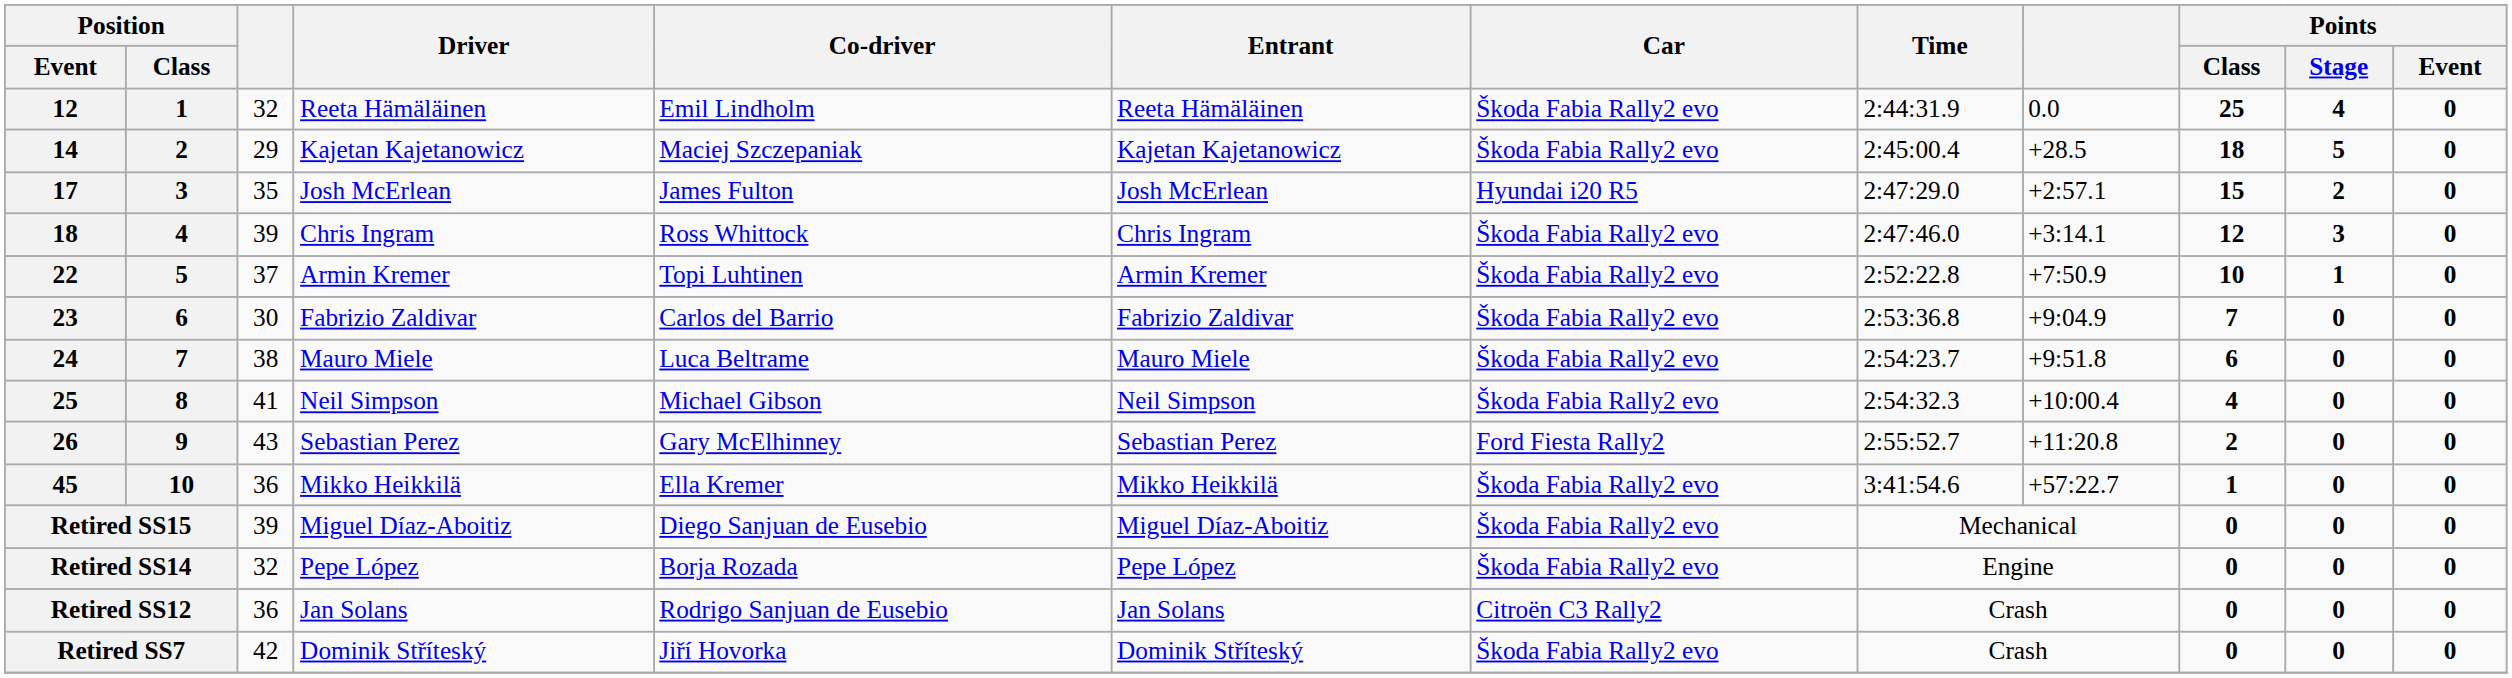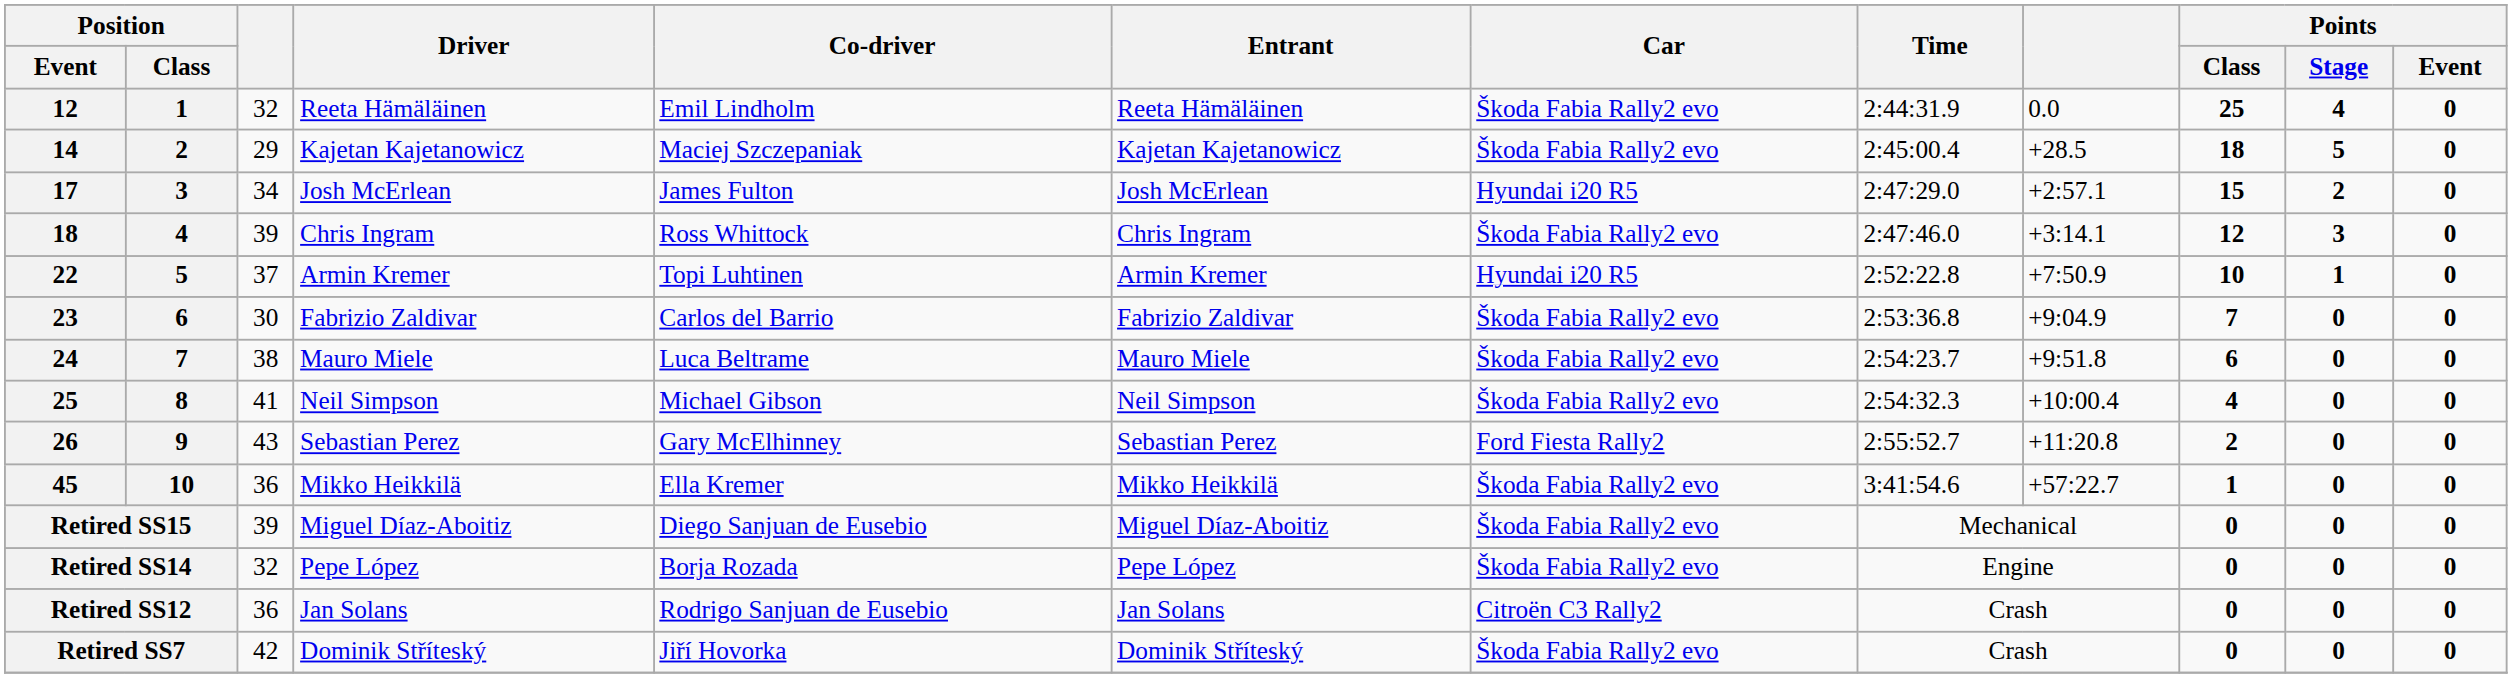 <table class="wikitable" width=85% style="font-size: 85%;">
 <tr>
 <th colspan="2">Position</th>
 <th rowspan="2"></th>
 <th rowspan="2">Driver</th>
 <th rowspan="2">Co-driver</th>
 <th rowspan="2">Entrant</th>
 <th rowspan="2">Car</th>
 <th rowspan="2">Time</th>
 <th rowspan="2"></th>
 <th colspan="3">Points</th>
 </tr>
 <tr>
 <th>Event</th>
 <th>Class</th>
 <th>Class</th>
 <th><a href='#'>Stage</a></th>
 <th>Event</th>
 </tr>
 <tr>
 <th>12</th>
 <th>1</th>
 <td align="center">32</td>
 <td><a href='#'>Reeta Hämäläinen</a></td>
 <td><a href='#'>Emil Lindholm</a></td>
 <td><a href='#'>Reeta Hämäläinen</a></td>
 <td><a href='#'>Škoda Fabia Rally2 evo</a></td>
 <td>2:44:31.9</td>
 <td>0.0</td>
 <td align="center"><strong>25</strong></td>
 <td align="center"><strong>4</strong></td>
 <td align="center"><strong>0</strong></td>
 </tr>
 <tr>
 <th>14</th>
 <th>2</th>
 <td align="center">29</td>
 <td><a href='#'>Kajetan Kajetanowicz</a></td>
 <td><a href='#'>Maciej Szczepaniak</a></td>
 <td><a href='#'>Kajetan Kajetanowicz</a></td>
 <td><a href='#'>Škoda Fabia Rally2 evo</a></td>
 <td>2:45:00.4</td>
 <td>+28.5</td>
 <td align="center"><strong>18</strong></td>
 <td align="center"><strong>5</strong></td>
 <td align="center"><strong>0</strong></td>
 </tr>
 <tr>
 <th>17</th>
 <th>3</th>
-<td align="center">35</td>
+<td align="center">34</td>
 <td><a href='#'>Josh McErlean</a></td>
 <td><a href='#'>James Fulton</a></td>
 <td><a href='#'>Josh McErlean</a></td>
 <td><a href='#'>Hyundai i20 R5</a></td>
 <td>2:47:29.0</td>
 <td>+2:57.1</td>
 <td align="center"><strong>15</strong></td>
 <td align="center"><strong>2</strong></td>
 <td align="center"><strong>0</strong></td>
 </tr>
 <tr>
 <th>18</th>
 <th>4</th>
 <td align="center">39</td>
 <td><a href='#'>Chris Ingram</a></td>
 <td><a href='#'>Ross Whittock</a></td>
 <td><a href='#'>Chris Ingram</a></td>
 <td><a href='#'>Škoda Fabia Rally2 evo</a></td>
 <td>2:47:46.0</td>
 <td>+3:14.1</td>
 <td align="center"><strong>12</strong></td>
 <td align="center"><strong>3</strong></td>
 <td align="center"><strong>0</strong></td>
 </tr>
 <tr>
 <th>22</th>
 <th>5</th>
 <td align="center">37</td>
 <td><a href='#'>Armin Kremer</a></td>
 <td><a href='#'>Topi Luhtinen</a></td>
 <td><a href='#'>Armin Kremer</a></td>
-<td><a href='#'>Škoda Fabia Rally2 evo</a></td>
+<td><a href='#'>Hyundai i20 R5</a></td>
 <td>2:52:22.8</td>
 <td>+7:50.9</td>
 <td align="center"><strong>10</strong></td>
 <td align="center"><strong>1</strong></td>
 <td align="center"><strong>0</strong></td>
 </tr>
 <tr>
 <th>23</th>
 <th>6</th>
 <td align="center">30</td>
 <td><a href='#'>Fabrizio Zaldivar</a></td>
 <td><a href='#'>Carlos del Barrio</a></td>
 <td><a href='#'>Fabrizio Zaldivar</a></td>
 <td><a href='#'>Škoda Fabia Rally2 evo</a></td>
 <td>2:53:36.8</td>
 <td>+9:04.9</td>
 <td align="center"><strong>7</strong></td>
 <td align="center"><strong>0</strong></td>
 <td align="center"><strong>0</strong></td>
 </tr>
 <tr>
 <th>24</th>
 <th>7</th>
 <td align="center">38</td>
 <td><a href='#'>Mauro Miele</a></td>
 <td><a href='#'>Luca Beltrame</a></td>
 <td><a href='#'>Mauro Miele</a></td>
 <td><a href='#'>Škoda Fabia Rally2 evo</a></td>
 <td>2:54:23.7</td>
 <td>+9:51.8</td>
 <td align="center"><strong>6</strong></td>
 <td align="center"><strong>0</strong></td>
 <td align="center"><strong>0</strong></td>
 </tr>
 <tr>
 <th>25</th>
 <th>8</th>
 <td align="center">41</td>
 <td><a href='#'>Neil Simpson</a></td>
 <td><a href='#'>Michael Gibson</a></td>
 <td><a href='#'>Neil Simpson</a></td>
 <td><a href='#'>Škoda Fabia Rally2 evo</a></td>
 <td>2:54:32.3</td>
 <td>+10:00.4</td>
 <td align="center"><strong>4</strong></td>
 <td align="center"><strong>0</strong></td>
 <td align="center"><strong>0</strong></td>
 </tr>
 <tr>
 <th>26</th>
 <th>9</th>
 <td align="center">43</td>
 <td><a href='#'>Sebastian Perez</a></td>
 <td><a href='#'>Gary McElhinney</a></td>
 <td><a href='#'>Sebastian Perez</a></td>
 <td><a href='#'>Ford Fiesta Rally2</a></td>
 <td>2:55:52.7</td>
 <td>+11:20.8</td>
 <td align="center"><strong>2</strong></td>
 <td align="center"><strong>0</strong></td>
 <td align="center"><strong>0</strong></td>
 </tr>
 <tr>
 <th>45</th>
 <th>10</th>
 <td align="center">36</td>
 <td><a href='#'>Mikko Heikkilä</a></td>
 <td><a href='#'>Ella Kremer</a></td>
 <td><a href='#'>Mikko Heikkilä</a></td>
 <td><a href='#'>Škoda Fabia Rally2 evo</a></td>
 <td>3:41:54.6</td>
 <td>+57:22.7</td>
 <td align="center"><strong>1</strong></td>
 <td align="center"><strong>0</strong></td>
 <td align="center"><strong>0</strong></td>
 </tr>
 <tr>
 <th colspan="2">Retired SS15</th>
 <td align="center">39</td>
 <td><a href='#'>Miguel Díaz-Aboitiz</a></td>
 <td><a href='#'>Diego Sanjuan de Eusebio</a></td>
 <td><a href='#'>Miguel Díaz-Aboitiz</a></td>
 <td><a href='#'>Škoda Fabia Rally2 evo</a></td>
 <td colspan="2" align="center">Mechanical</td>
 <td align="center"><strong>0</strong></td>
 <td align="center"><strong>0</strong></td>
 <td align="center"><strong>0</strong></td>
 </tr>
 <tr>
 <th colspan="2">Retired SS14</th>
 <td align="center">32</td>
 <td><a href='#'>Pepe López</a></td>
 <td><a href='#'>Borja Rozada</a></td>
 <td><a href='#'>Pepe López</a></td>
 <td><a href='#'>Škoda Fabia Rally2 evo</a></td>
 <td colspan="2" align="center">Engine</td>
 <td align="center"><strong>0</strong></td>
 <td align="center"><strong>0</strong></td>
 <td align="center"><strong>0</strong></td>
 </tr>
 <tr>
 <th colspan="2">Retired SS12</th>
 <td align="center">36</td>
 <td><a href='#'>Jan Solans</a></td>
 <td><a href='#'>Rodrigo Sanjuan de Eusebio</a></td>
 <td><a href='#'>Jan Solans</a></td>
 <td><a href='#'>Citroën C3 Rally2</a></td>
 <td colspan="2" align="center">Crash</td>
 <td align="center"><strong>0</strong></td>
 <td align="center"><strong>0</strong></td>
 <td align="center"><strong>0</strong></td>
 </tr>
 <tr>
 <th colspan="2">Retired SS7</th>
 <td align="center">42</td>
 <td><a href='#'>Dominik Stříteský</a></td>
 <td><a href='#'>Jiří Hovorka</a></td>
 <td><a href='#'>Dominik Stříteský</a></td>
 <td><a href='#'>Škoda Fabia Rally2 evo</a></td>
 <td colspan="2" align="center">Crash</td>
 <td align="center"><strong>0</strong></td>
 <td align="center"><strong>0</strong></td>
 <td align="center"><strong>0</strong></td>
 </tr>
 <tr>
 </tr>
 </table>
